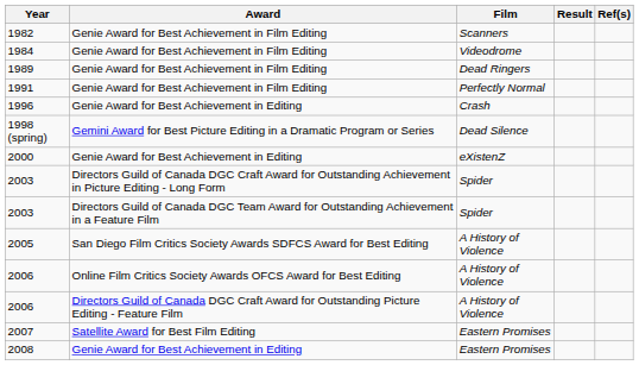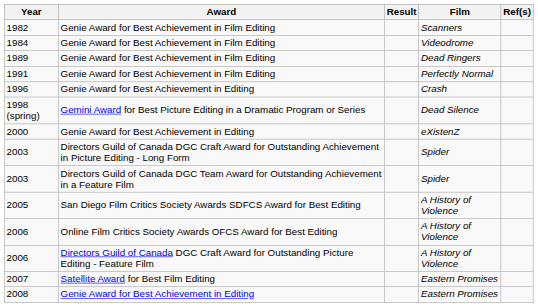 <table class="wikitable">
 <tr style="background:#ccc; text-align:center;">
 <th>Year</th>
 <th>Award</th>
+<th>Result</th>
 <th>Film</th>
-<th>Result</th>
 <th>Ref(s)</th>
 </tr>
 <tr>
 <td>1982</td>
 <td>Genie Award for Best Achievement in Film Editing</td>
+<td></td>
 <td><em>Scanners</em></td>
-<td></td>
 <td></td>
 </tr>
 <tr>
 <td>1984</td>
 <td>Genie Award for Best Achievement in Film Editing</td>
+<td></td>
 <td><em>Videodrome</em></td>
-<td></td>
 <td></td>
 </tr>
 <tr>
 <td>1989</td>
 <td>Genie Award for Best Achievement in Film Editing</td>
+<td></td>
 <td><em>Dead Ringers</em></td>
-<td></td>
 <td></td>
 </tr>
 <tr>
 <td>1991</td>
 <td>Genie Award for Best Achievement in Film Editing</td>
+<td></td>
 <td><em>Perfectly Normal</em></td>
-<td></td>
 <td></td>
 </tr>
 <tr>
 <td>1996</td>
 <td>Genie Award for Best Achievement in Editing</td>
+<td></td>
 <td><em>Crash</em></td>
-<td></td>
 <td></td>
 </tr>
 <tr>
 <td>1998 (spring)</td>
 <td><a href='#'>Gemini Award</a> for Best Picture Editing in a Dramatic Program or Series</td>
+<td></td>
 <td><em>Dead Silence</em></td>
-<td></td>
 <td></td>
 </tr>
 <tr>
 <td>2000</td>
 <td>Genie Award for Best Achievement in Editing</td>
+<td></td>
 <td><em>eXistenZ</em></td>
-<td></td>
 <td></td>
 </tr>
 <tr>
 <td>2003</td>
 <td>Directors Guild of Canada DGC Craft Award for Outstanding Achievement in Picture Editing - Long Form</td>
+<td></td>
 <td><em>Spider</em></td>
-<td></td>
 <td></td>
 </tr>
 <tr>
 <td>2003</td>
 <td>Directors Guild of Canada DGC Team Award for Outstanding Achievement in a Feature Film</td>
+<td></td>
 <td><em>Spider</em></td>
-<td></td>
 <td></td>
 </tr>
 <tr>
 <td>2005</td>
 <td>San Diego Film Critics Society Awards SDFCS Award for Best Editing</td>
+<td></td>
 <td><em>A History of Violence</em></td>
-<td></td>
 <td></td>
 </tr>
 <tr>
 <td>2006</td>
 <td>Online Film Critics Society Awards OFCS Award for Best Editing</td>
+<td></td>
 <td><em>A History of Violence</em></td>
-<td></td>
 <td></td>
 </tr>
 <tr>
 <td>2006</td>
 <td><a href='#'>Directors Guild of Canada</a> DGC Craft Award for Outstanding Picture Editing - Feature Film</td>
+<td></td>
 <td><em>A History of Violence</em></td>
-<td></td>
 <td></td>
 </tr>
 <tr>
 <td>2007</td>
 <td><a href='#'>Satellite Award</a> for Best Film Editing</td>
+<td></td>
 <td><em>Eastern Promises</em></td>
-<td></td>
 <td></td>
 </tr>
 <tr>
 <td>2008</td>
 <td><a href='#'>Genie Award for Best Achievement in Editing</a></td>
+<td></td>
 <td><em>Eastern Promises</em></td>
-<td></td>
 <td></td>
 </tr>
 </table>
